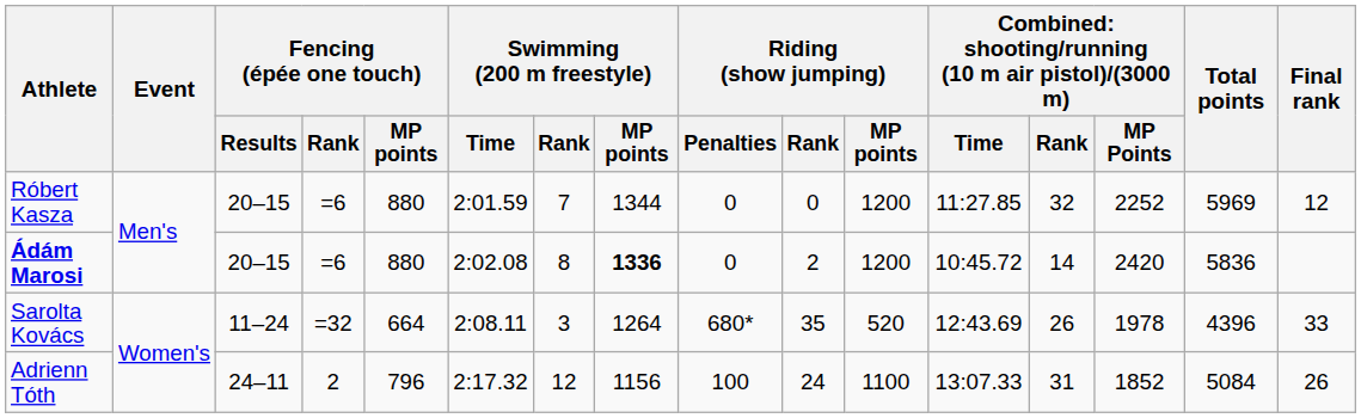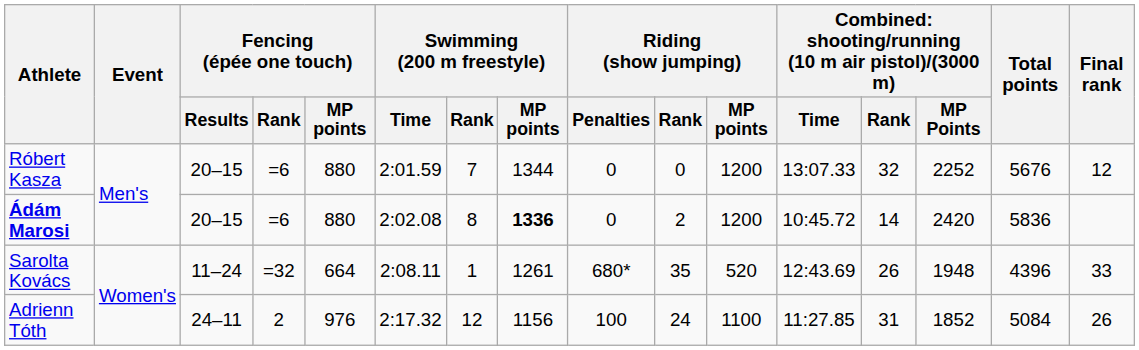 <table class=wikitable style="font-size:90%;">
 <tr>
 <th rowspan=2>Athlete</th>
 <th rowspan=2>Event</th>
 <th colspan=3>Fencing<br><span>(épée one touch)</span></th>
 <th colspan=3>Swimming<br><span>(200 m freestyle)</span></th>
 <th colspan=3>Riding<br><span>(show jumping)</span></th>
 <th colspan=3>Combined: shooting/running<br><span>(10 m air pistol)/(3000 m)</span></th>
 <th rowspan=2>Total points</th>
 <th rowspan=2>Final rank</th>
 </tr>
 <tr style="font-size:95%">
 <th>Results</th>
 <th>Rank</th>
 <th>MP points</th>
 <th>Time</th>
 <th>Rank</th>
 <th>MP points</th>
 <th>Penalties</th>
 <th>Rank</th>
 <th>MP points</th>
 <th>Time</th>
 <th>Rank</th>
 <th>MP Points</th>
 </tr>
 <tr align=center>
 <td align=left><a href='#'>Róbert Kasza</a></td>
 <td rowspan=2 align=left><a href='#'>Men's</a></td>
 <td>20–15</td>
 <td>=6</td>
 <td>880</td>
 <td>2:01.59</td>
 <td>7</td>
 <td>1344</td>
 <td>0</td>
 <td>0</td>
 <td>1200</td>
-<td>11:27.85</td>
+<td>13:07.33</td>
 <td>32</td>
 <td>2252</td>
-<td>5969</td>
+<td>5676</td>
 <td>12</td>
 </tr>
 <tr align=center>
 <td align=left><strong><a href='#'>Ádám Marosi</a></strong></td>
 <td>20–15</td>
 <td>=6</td>
 <td>880</td>
 <td>2:02.08</td>
 <td>8</td>
 <td><strong>1336</strong></td>
 <td>0</td>
 <td>2</td>
 <td>1200</td>
 <td>10:45.72</td>
 <td>14</td>
 <td>2420</td>
 <td>5836</td>
 <td></td>
 </tr>
 <tr align=center>
 <td align=left><a href='#'>Sarolta Kovács</a></td>
 <td rowspan=2 align=left><a href='#'>Women's</a></td>
 <td>11–24</td>
 <td>=32</td>
 <td>664</td>
 <td>2:08.11</td>
-<td>3</td>
-<td>1264</td>
+<td>1</td>
+<td>1261</td>
 <td>680*</td>
 <td>35</td>
 <td>520</td>
 <td>12:43.69</td>
 <td>26</td>
-<td>1978</td>
+<td>1948</td>
 <td>4396</td>
 <td>33</td>
 </tr>
 <tr align=center>
 <td align=left><a href='#'>Adrienn Tóth</a></td>
 <td>24–11</td>
 <td>2</td>
-<td>796</td>
+<td>976</td>
 <td>2:17.32</td>
 <td>12</td>
 <td>1156</td>
 <td>100</td>
 <td>24</td>
 <td>1100</td>
-<td>13:07.33</td>
+<td>11:27.85</td>
 <td>31</td>
 <td>1852</td>
 <td>5084</td>
 <td>26</td>
 </tr>
 </table>
